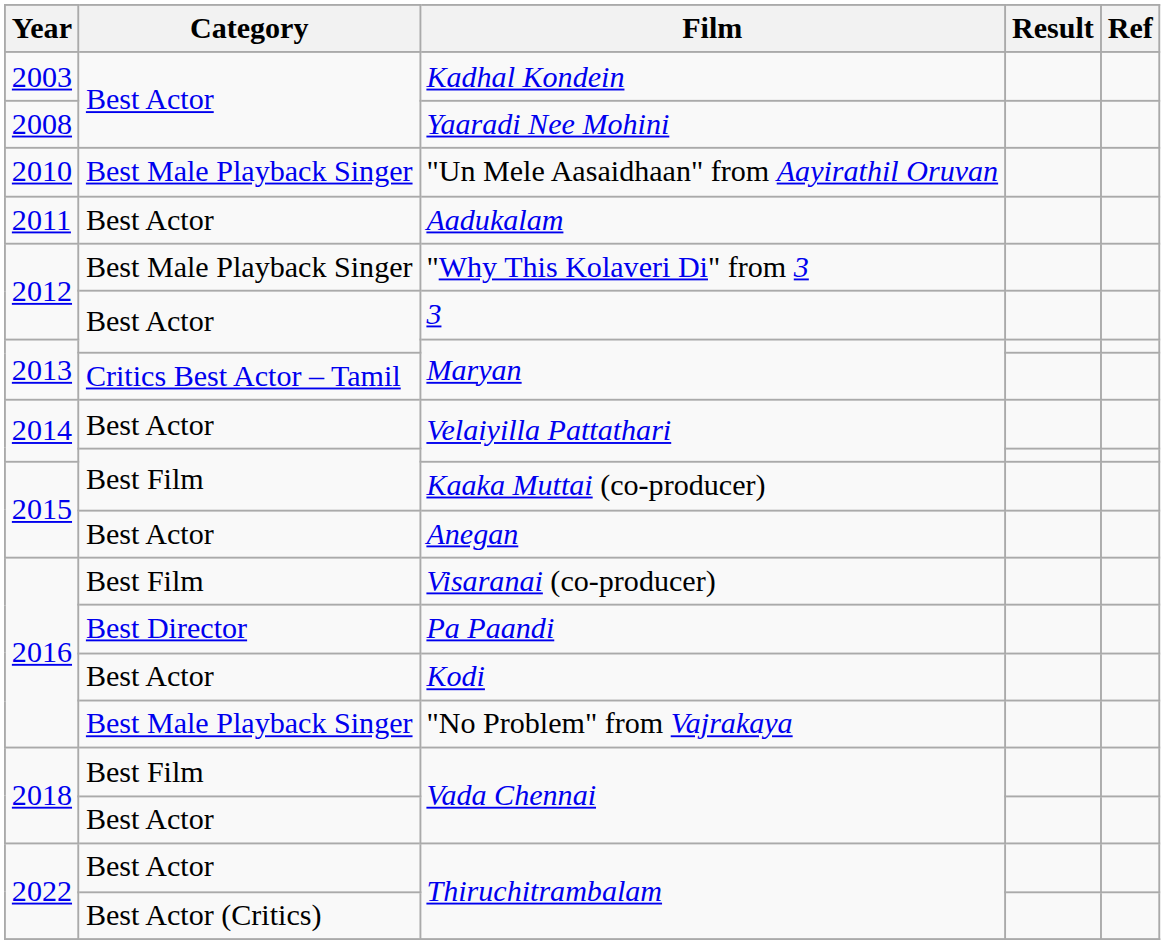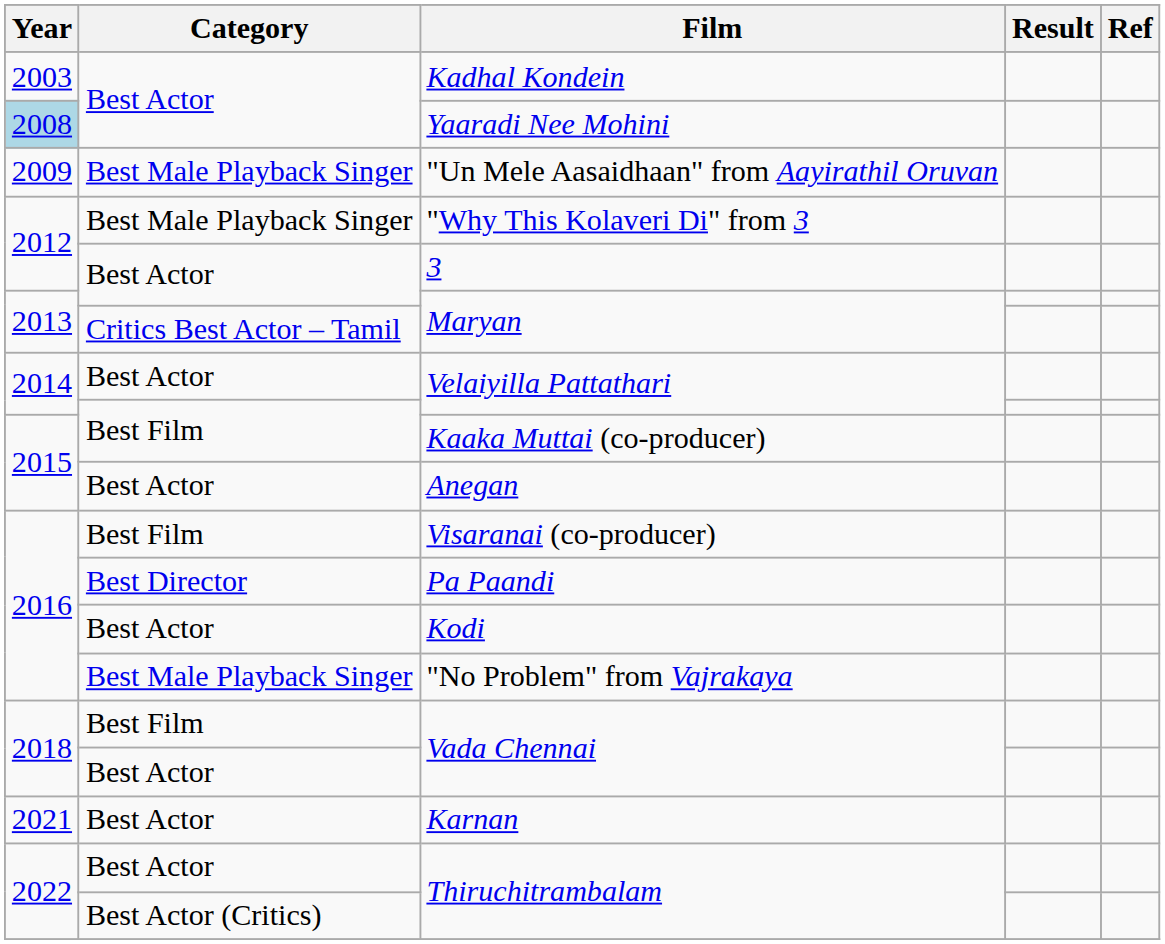 <table class="wikitable sortable">
 <tr>
 <th>Year</th>
 <th>Category</th>
 <th>Film</th>
 <th>Result</th>
 <th>Ref</th>
 </tr>
 <tr>
 <td><a href='#'>2003</a></td>
 <td rowspan="2"><a href='#'>Best Actor</a></td>
 <td><em><a href='#'>Kadhal Kondein</a></em></td>
 <td></td>
 <td></td>
 </tr>
 <tr>
-<td><a href='#'>2008</a></td>
+<td style="background: lightblue;"><a href='#'>2008</a></td>
 <td><em><a href='#'>Yaaradi Nee Mohini</a></em></td>
 <td></td>
 <td></td>
 </tr>
 <tr>
-<td><a href='#'>2010</a></td>
+<td><a href='#'>2009</a></td>
 <td><a href='#'>Best Male Playback Singer</a></td>
 <td>"Un Mele Aasaidhaan" from <em><a href='#'>Aayirathil Oruvan</a></em></td>
-<td></td>
-<td></td>
-</tr>
-<tr>
-<td><a href='#'>2011</a></td>
-<td>Best Actor</td>
-<td><em><a href='#'>Aadukalam</a></em></td>
 <td></td>
 <td></td>
 </tr>
 <tr>
 <td rowspan="2"><a href='#'>2012</a></td>
 <td>Best Male Playback Singer</td>
 <td>"<a href='#'>Why This Kolaveri Di</a>" from <em><a href='#'>3</a></em></td>
 <td></td>
 <td></td>
 </tr>
 <tr>
 <td rowspan="2">Best Actor</td>
 <td><em><a href='#'>3</a></em></td>
 <td></td>
 <td></td>
 </tr>
 <tr>
 <td rowspan="2"><a href='#'>2013</a></td>
 <td rowspan="2"><em><a href='#'>Maryan</a></em></td>
 <td></td>
 <td></td>
 </tr>
 <tr>
 <td><a href='#'>Critics Best Actor – Tamil</a></td>
 <td></td>
 <td></td>
 </tr>
 <tr>
 <td rowspan="2"><a href='#'>2014</a></td>
 <td>Best Actor</td>
 <td rowspan="2"><em><a href='#'>Velaiyilla Pattathari</a></em></td>
 <td></td>
 <td></td>
 </tr>
 <tr>
 <td rowspan="2">Best Film</td>
 <td></td>
 <td></td>
 </tr>
 <tr>
 <td rowspan="2"><a href='#'>2015</a></td>
 <td><em><a href='#'>Kaaka Muttai</a></em> (co-producer)</td>
 <td></td>
 <td></td>
 </tr>
 <tr>
 <td>Best Actor</td>
 <td><em><a href='#'>Anegan</a></em></td>
 <td></td>
 <td></td>
 </tr>
 <tr>
 <td rowspan="4"><a href='#'>2016</a></td>
 <td>Best Film</td>
 <td><em><a href='#'>Visaranai</a></em> (co-producer)</td>
 <td></td>
 <td></td>
 </tr>
 <tr>
 <td><a href='#'>Best Director</a></td>
 <td><em><a href='#'>Pa Paandi</a></em></td>
 <td></td>
 <td></td>
 </tr>
 <tr>
 <td>Best Actor</td>
 <td><em><a href='#'>Kodi</a></em></td>
 <td></td>
 <td></td>
 </tr>
 <tr>
 <td><a href='#'>Best Male Playback Singer</a></td>
 <td>"No Problem" from <em><a href='#'>Vajrakaya</a></em></td>
 <td></td>
 <td></td>
 </tr>
 <tr>
 <td rowspan="2"><a href='#'>2018</a></td>
 <td>Best Film</td>
 <td rowspan="2"><em><a href='#'>Vada Chennai</a></em></td>
 <td></td>
 <td></td>
 </tr>
 <tr>
 <td>Best Actor</td>
 <td></td>
 <td></td>
 </tr>
 <tr>
+<td><a href='#'>2021</a></td>
+<td>Best Actor</td>
+<td><em><a href='#'>Karnan</a></em></td>
+<td></td>
+<td></td>
+</tr>
+<tr>
 <td rowspan="2"><a href='#'>2022</a></td>
 <td>Best Actor</td>
 <td rowspan="2"><em><a href='#'>Thiruchitrambalam</a></em></td>
 <td></td>
 <td></td>
 </tr>
 <tr>
 <td>Best Actor (Critics)</td>
 <td></td>
 <td></td>
 </tr>
 <tr>
 </tr>
 </table>
